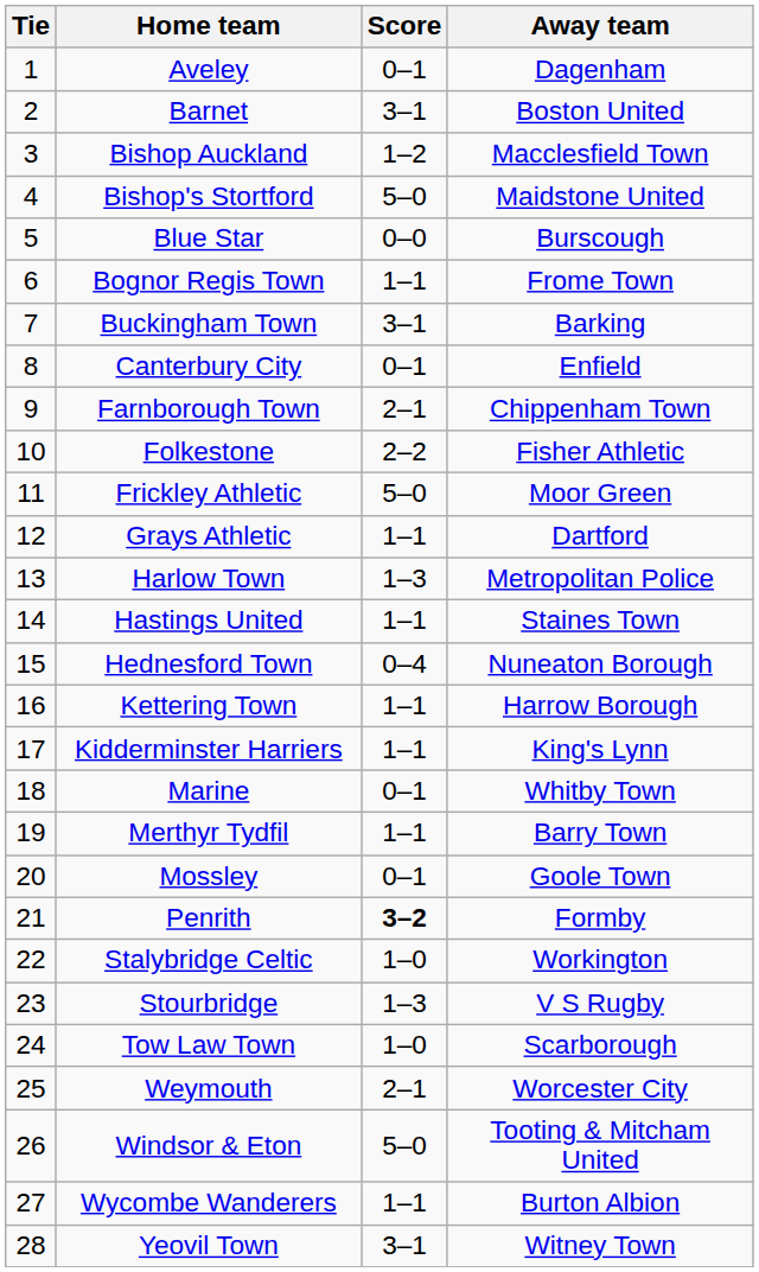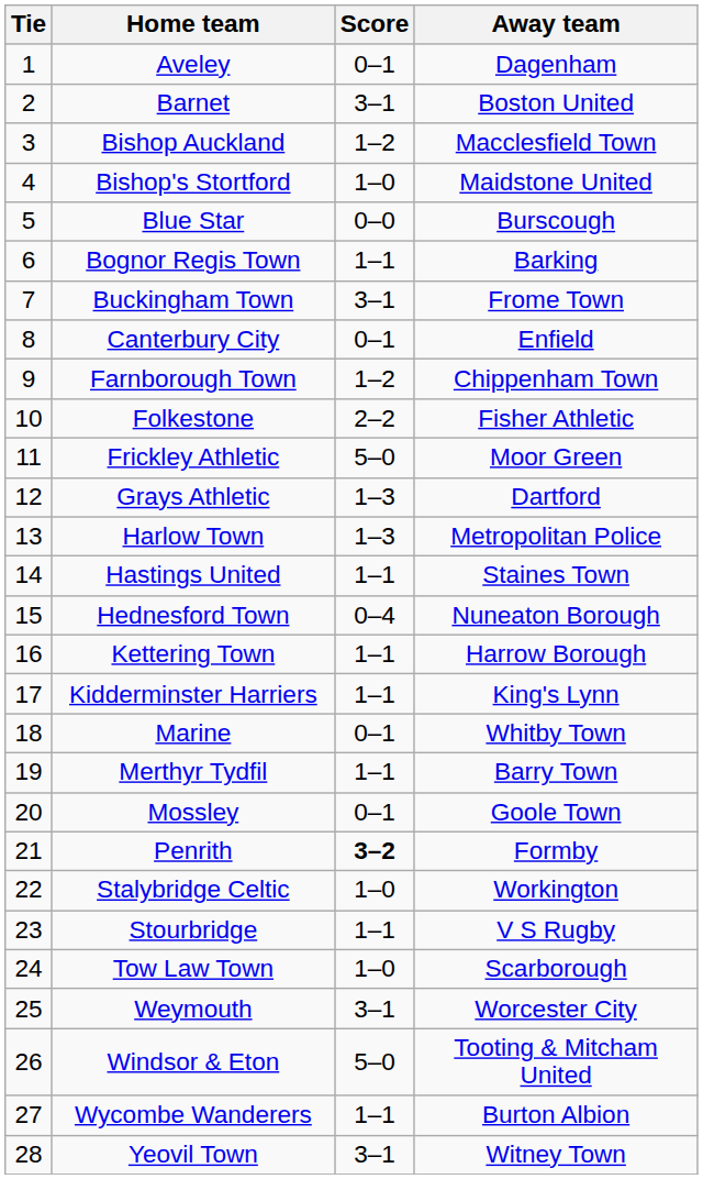 <table class="wikitable" style="text-align:center;">
 <tr>
 <th width=20>Tie</th>
 <th width=175>Home team</th>
 <th width=20>Score</th>
 <th width=175>Away team</th>
 </tr>
 <tr>
 <td>1</td>
 <td><a href='#'>Aveley</a></td>
 <td>0–1</td>
 <td><a href='#'>Dagenham</a></td>
 </tr>
 <tr>
 <td>2</td>
 <td><a href='#'>Barnet</a></td>
 <td>3–1</td>
 <td><a href='#'>Boston United</a></td>
 </tr>
 <tr>
 <td>3</td>
 <td><a href='#'>Bishop Auckland</a></td>
 <td>1–2</td>
 <td><a href='#'>Macclesfield Town</a></td>
 </tr>
 <tr>
 <td>4</td>
 <td><a href='#'>Bishop's Stortford</a></td>
-<td>5–0</td>
+<td>1–0</td>
 <td><a href='#'>Maidstone United</a></td>
 </tr>
 <tr>
 <td>5</td>
 <td><a href='#'>Blue Star</a></td>
 <td>0–0</td>
 <td><a href='#'>Burscough</a></td>
 </tr>
 <tr>
 <td>6</td>
 <td><a href='#'>Bognor Regis Town</a></td>
 <td>1–1</td>
-<td><a href='#'>Frome Town</a></td>
+<td><a href='#'>Barking</a></td>
 </tr>
 <tr>
 <td>7</td>
 <td><a href='#'>Buckingham Town</a></td>
 <td>3–1</td>
-<td><a href='#'>Barking</a></td>
+<td><a href='#'>Frome Town</a></td>
 </tr>
 <tr>
 <td>8</td>
 <td><a href='#'>Canterbury City</a></td>
 <td>0–1</td>
 <td><a href='#'>Enfield</a></td>
 </tr>
 <tr>
 <td>9</td>
 <td><a href='#'>Farnborough Town</a></td>
-<td>2–1</td>
+<td>1–2</td>
 <td><a href='#'>Chippenham Town</a></td>
 </tr>
 <tr>
 <td>10</td>
 <td><a href='#'>Folkestone</a></td>
 <td>2–2</td>
 <td><a href='#'>Fisher Athletic</a></td>
 </tr>
 <tr>
 <td>11</td>
 <td><a href='#'>Frickley Athletic</a></td>
 <td>5–0</td>
 <td><a href='#'>Moor Green</a></td>
 </tr>
 <tr>
 <td>12</td>
 <td><a href='#'>Grays Athletic</a></td>
-<td>1–1</td>
+<td>1–3</td>
 <td><a href='#'>Dartford</a></td>
 </tr>
 <tr>
 <td>13</td>
 <td><a href='#'>Harlow Town</a></td>
 <td>1–3</td>
 <td><a href='#'>Metropolitan Police</a></td>
 </tr>
 <tr>
 <td>14</td>
 <td><a href='#'>Hastings United</a></td>
 <td>1–1</td>
 <td><a href='#'>Staines Town</a></td>
 </tr>
 <tr>
 <td>15</td>
 <td><a href='#'>Hednesford Town</a></td>
 <td>0–4</td>
 <td><a href='#'>Nuneaton Borough</a></td>
 </tr>
 <tr>
 <td>16</td>
 <td><a href='#'>Kettering Town</a></td>
 <td>1–1</td>
 <td><a href='#'>Harrow Borough</a></td>
 </tr>
 <tr>
 <td>17</td>
 <td><a href='#'>Kidderminster Harriers</a></td>
 <td>1–1</td>
 <td><a href='#'>King's Lynn</a></td>
 </tr>
 <tr>
 <td>18</td>
 <td><a href='#'>Marine</a></td>
 <td>0–1</td>
 <td><a href='#'>Whitby Town</a></td>
 </tr>
 <tr>
 <td>19</td>
 <td><a href='#'>Merthyr Tydfil</a></td>
 <td>1–1</td>
 <td><a href='#'>Barry Town</a></td>
 </tr>
 <tr>
 <td>20</td>
 <td><a href='#'>Mossley</a></td>
 <td>0–1</td>
 <td><a href='#'>Goole Town</a></td>
 </tr>
 <tr>
 <td>21</td>
 <td><a href='#'>Penrith</a></td>
 <td><strong>3–2</strong></td>
 <td><a href='#'>Formby</a></td>
 </tr>
 <tr>
 <td>22</td>
 <td><a href='#'>Stalybridge Celtic</a></td>
 <td>1–0</td>
 <td><a href='#'>Workington</a></td>
 </tr>
 <tr>
 <td>23</td>
 <td><a href='#'>Stourbridge</a></td>
-<td>1–3</td>
+<td>1–1</td>
 <td><a href='#'>V S Rugby</a></td>
 </tr>
 <tr>
 <td>24</td>
 <td><a href='#'>Tow Law Town</a></td>
 <td>1–0</td>
 <td><a href='#'>Scarborough</a></td>
 </tr>
 <tr>
 <td>25</td>
 <td><a href='#'>Weymouth</a></td>
-<td>2–1</td>
+<td>3–1</td>
 <td><a href='#'>Worcester City</a></td>
 </tr>
 <tr>
 <td>26</td>
 <td><a href='#'>Windsor & Eton</a></td>
 <td>5–0</td>
 <td><a href='#'>Tooting & Mitcham United</a></td>
 </tr>
 <tr>
 <td>27</td>
 <td><a href='#'>Wycombe Wanderers</a></td>
 <td>1–1</td>
 <td><a href='#'>Burton Albion</a></td>
 </tr>
 <tr>
 <td>28</td>
 <td><a href='#'>Yeovil Town</a></td>
 <td>3–1</td>
 <td><a href='#'>Witney Town</a></td>
 </tr>
 </table>
